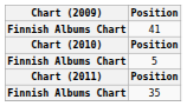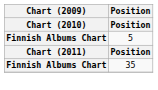 <table class="wikitable sortable plainrowheaders">
 <tr>
 <th scope="col">Chart (2009)</th>
 <th scope="col">Position</th>
-</tr>
-<tr>
-<th scope="row">Finnish Albums Chart</th>
-<td align="center">41</td>
 </tr>
 <tr>
 <th scope="col">Chart (2010)</th>
 <th scope="col">Position</th>
 </tr>
 <tr>
 <th scope="row">Finnish Albums Chart</th>
 <td align="center">5</td>
 </tr>
 <tr>
 <th scope="col">Chart (2011)</th>
 <th scope="col">Position</th>
 </tr>
 <tr>
 <th scope="row">Finnish Albums Chart</th>
 <td align="center">35</td>
 </tr>
 <tr>
 </tr>
 </table>
